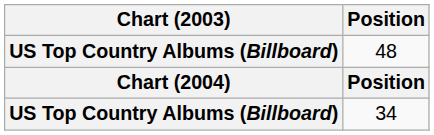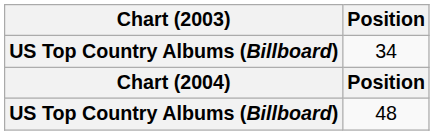 <table class="wikitable plainrowheaders" style="text-align:center">
 <tr>
 <th scope="col">Chart (2003)</th>
 <th scope="col">Position</th>
 </tr>
 <tr>
 <th scope="row">US Top Country Albums (<em>Billboard</em>)</th>
-<td>48</td>
+<td>34</td>
 </tr>
 <tr>
 <th scope="col">Chart (2004)</th>
 <th scope="col">Position</th>
 </tr>
 <tr>
 <th scope="row">US Top Country Albums (<em>Billboard</em>)</th>
-<td>34</td>
+<td>48</td>
 </tr>
 </table>
